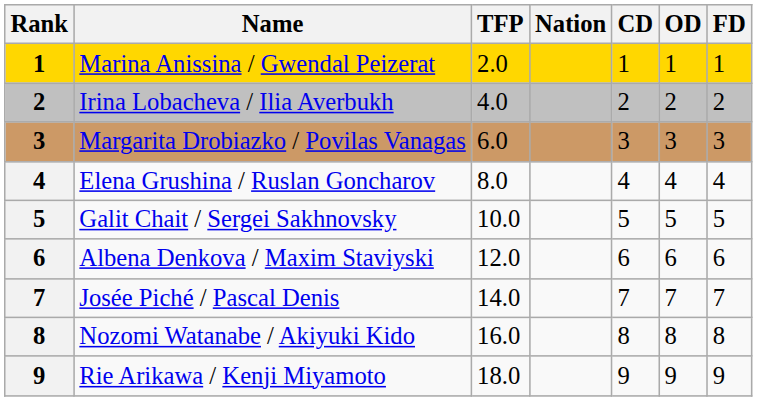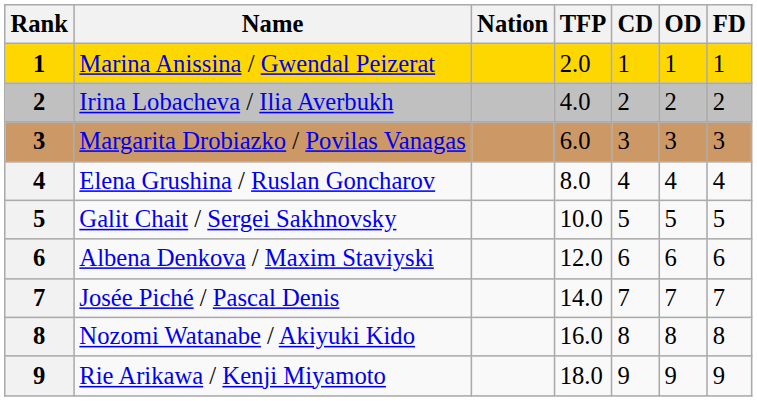 <table class="wikitable">
 <tr>
 <th>Rank</th>
 <th>Name</th>
+<th>Nation</th>
 <th>TFP</th>
-<th>Nation</th>
 <th>CD</th>
 <th>OD</th>
 <th>FD</th>
 </tr>
 <tr bgcolor="gold">
 <td align="center"><strong>1</strong></td>
 <td><a href='#'>Marina Anissina</a> / <a href='#'>Gwendal Peizerat</a></td>
+<td></td>
 <td>2.0</td>
-<td></td>
 <td>1</td>
 <td>1</td>
 <td>1</td>
 </tr>
 <tr bgcolor="silver">
 <td align="center"><strong>2</strong></td>
 <td><a href='#'>Irina Lobacheva</a> / <a href='#'>Ilia Averbukh</a></td>
+<td></td>
 <td>4.0</td>
-<td></td>
 <td>2</td>
 <td>2</td>
 <td>2</td>
 </tr>
 <tr bgcolor="cc9966">
 <td align="center"><strong>3</strong></td>
 <td><a href='#'>Margarita Drobiazko</a> / <a href='#'>Povilas Vanagas</a></td>
+<td></td>
 <td>6.0</td>
-<td></td>
 <td>3</td>
 <td>3</td>
 <td>3</td>
 </tr>
 <tr>
 <th>4</th>
 <td><a href='#'>Elena Grushina</a> / <a href='#'>Ruslan Goncharov</a></td>
+<td></td>
 <td>8.0</td>
-<td></td>
 <td>4</td>
 <td>4</td>
 <td>4</td>
 </tr>
 <tr>
 <th>5</th>
 <td><a href='#'>Galit Chait</a> / <a href='#'>Sergei Sakhnovsky</a></td>
+<td></td>
 <td>10.0</td>
-<td></td>
 <td>5</td>
 <td>5</td>
 <td>5</td>
 </tr>
 <tr>
 <th>6</th>
 <td><a href='#'>Albena Denkova</a> / <a href='#'>Maxim Staviyski</a></td>
+<td></td>
 <td>12.0</td>
-<td></td>
 <td>6</td>
 <td>6</td>
 <td>6</td>
 </tr>
 <tr>
 <th>7</th>
 <td><a href='#'>Josée Piché</a> / <a href='#'>Pascal Denis</a></td>
+<td></td>
 <td>14.0</td>
-<td></td>
 <td>7</td>
 <td>7</td>
 <td>7</td>
 </tr>
 <tr>
 <th>8</th>
 <td><a href='#'>Nozomi Watanabe</a> / <a href='#'>Akiyuki Kido</a></td>
+<td></td>
 <td>16.0</td>
-<td></td>
 <td>8</td>
 <td>8</td>
 <td>8</td>
 </tr>
 <tr>
 <th>9</th>
 <td><a href='#'>Rie Arikawa</a> / <a href='#'>Kenji Miyamoto</a></td>
+<td></td>
 <td>18.0</td>
-<td></td>
 <td>9</td>
 <td>9</td>
 <td>9</td>
 </tr>
 </table>
